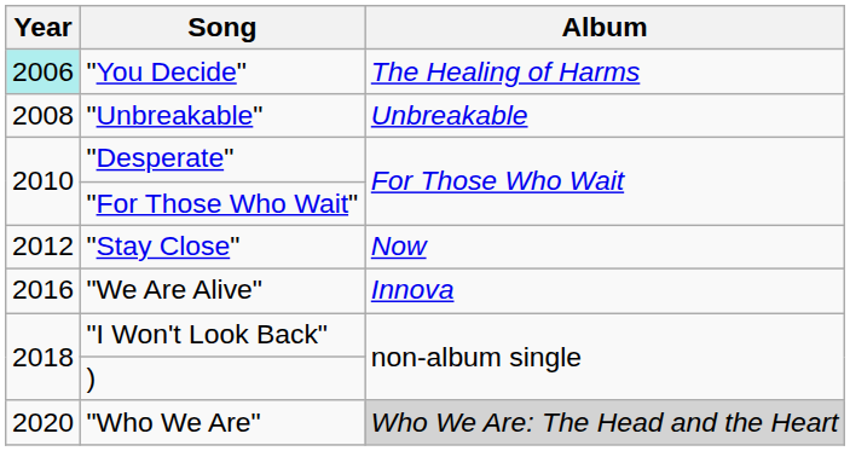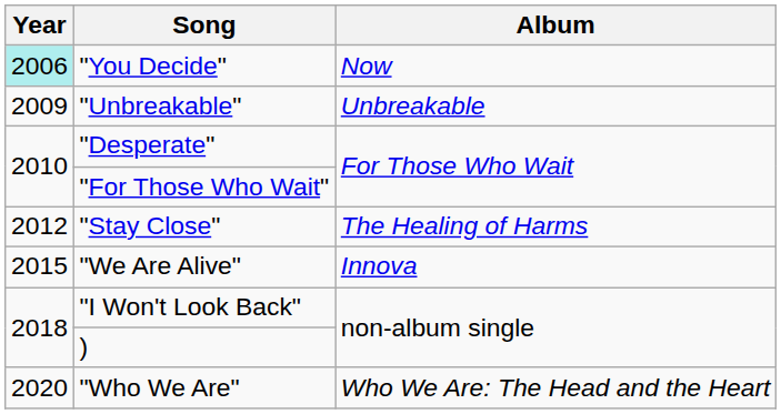 <table class="wikitable">
 <tr>
 <th>Year</th>
 <th>Song</th>
 <th>Album</th>
 </tr>
 <tr>
 <td style="background: paleturquoise;">2006</td>
 <td>"<a href='#'>You Decide</a>"</td>
-<td><em><a href='#'>The Healing of Harms</a></em></td>
+<td><em><a href='#'>Now</a></em></td>
 </tr>
 <tr>
-<td>2008</td>
+<td>2009</td>
 <td>"<a href='#'>Unbreakable</a>"</td>
 <td><em><a href='#'>Unbreakable</a></em></td>
 </tr>
 <tr>
 <td rowspan="2">2010</td>
 <td>"<a href='#'>Desperate</a>"</td>
 <td rowspan="2"><em><a href='#'>For Those Who Wait</a></em></td>
 </tr>
 <tr>
 <td>"<a href='#'>For Those Who Wait</a>"</td>
 </tr>
 <tr>
 <td>2012</td>
 <td>"<a href='#'>Stay Close</a>"</td>
-<td><em><a href='#'>Now</a></em></td>
+<td><em><a href='#'>The Healing of Harms</a></em></td>
 </tr>
 <tr>
-<td>2016</td>
+<td>2015</td>
 <td>"We Are Alive"</td>
 <td><em><a href='#'>Innova</a></em></td>
 </tr>
 <tr>
 <td rowspan="2">2018</td>
 <td>"I Won't Look Back"</td>
 <td rowspan="2">non-album single</td>
 </tr>
 <tr>
 <td "Die Free">)</td>
 </tr>
 <tr>
 <td>2020</td>
 <td>"Who We Are"</td>
-<td style="background: lightgrey;"><em>Who We Are: The Head and the Heart</em></td>
+<td><em>Who We Are: The Head and the Heart</em></td>
 </tr>
 </table>
